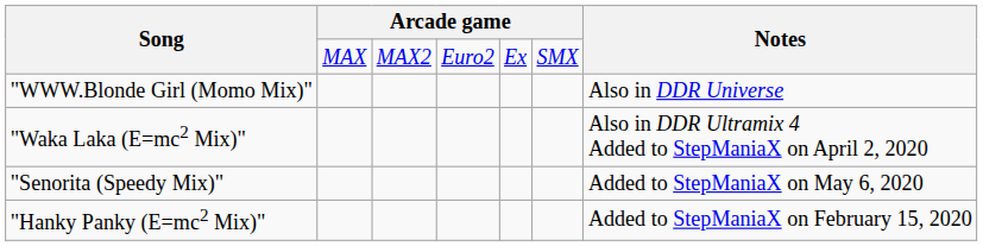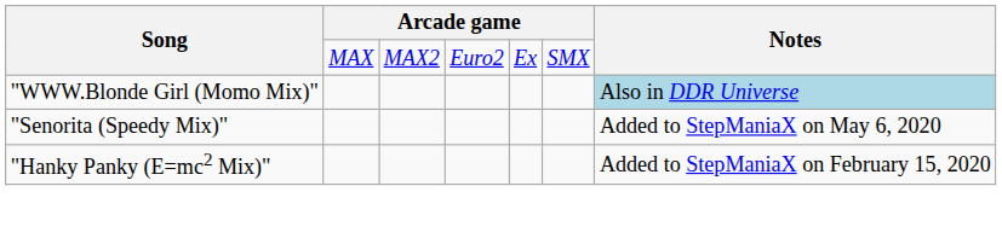 <table class="wikitable" style="text-align:center">
 <tr>
 <th rowspan="2">Song</th>
 <th colspan="5">Arcade game</th>
 <th rowspan="2">Notes</th>
 </tr>
 <tr>
 <td><em><a href='#'>MAX</a></em></td>
 <td><em><a href='#'>MAX2</a></em></td>
 <td><em><a href='#'>Euro2</a></em></td>
 <td><em><a href='#'>Ex</a></em></td>
 <td><em><a href='#'>SMX</a></em></td>
 </tr>
 <tr>
 <td style="text-align: left;">"WWW.Blonde Girl (Momo Mix)"</td>
 <td></td>
 <td></td>
 <td></td>
 <td></td>
 <td></td>
-<td style="text-align: left;">Also in <em><a href='#'>DDR Universe</a></em></td>
-</tr>
-<tr>
-<td style="text-align: left;">"Waka Laka (E=mc<sup>2</sup> Mix)"</td>
-<td></td>
-<td></td>
-<td></td>
-<td></td>
-<td></td>
-<td style="text-align: left;">Also in <em>DDR Ultramix 4</em><br>Added to <a href='#'>StepManiaX</a> on April 2, 2020</td>
+<td style="background: lightblue; text-align: left;">Also in <em><a href='#'>DDR Universe</a></em></td>
 </tr>
 <tr>
 <td style="text-align: left;">"Senorita (Speedy Mix)"</td>
 <td></td>
 <td></td>
 <td></td>
 <td></td>
 <td></td>
 <td style="text-align: left;">Added to <a href='#'>StepManiaX</a> on May 6, 2020</td>
 </tr>
 <tr>
 <td style="text-align: left;">"Hanky Panky (E=mc<sup>2</sup> Mix)"</td>
 <td></td>
 <td></td>
 <td></td>
 <td></td>
 <td></td>
 <td style="text-align: left;">Added to <a href='#'>StepManiaX</a> on February 15, 2020</td>
 </tr>
 </table>
